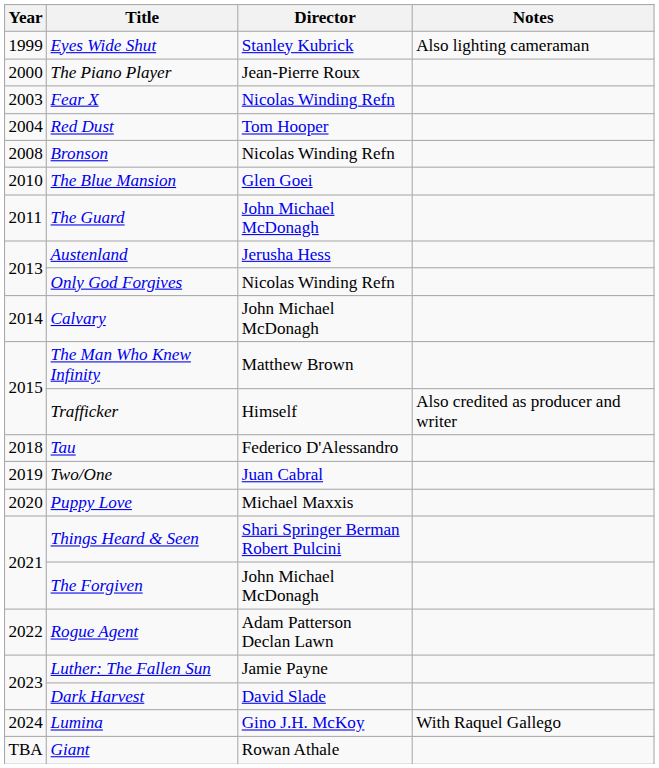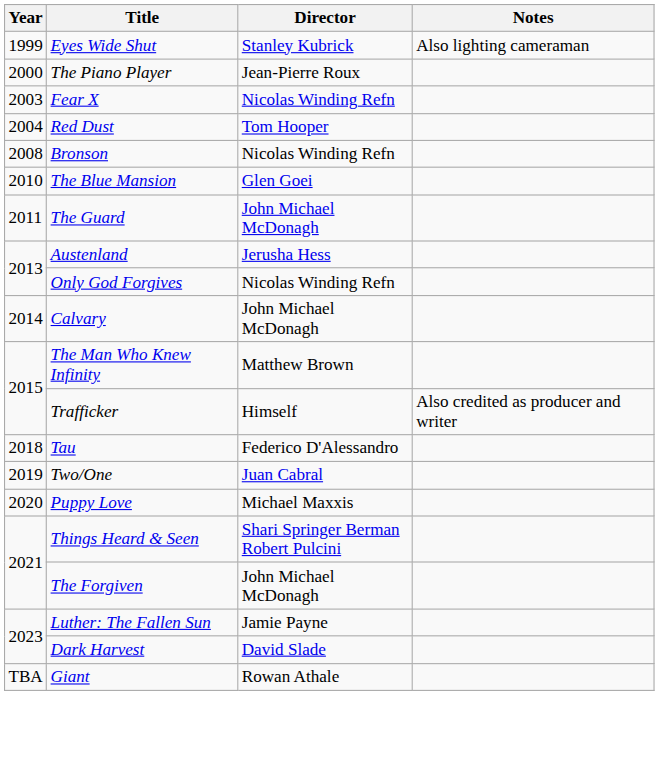 <table class="wikitable">
 <tr>
 <th>Year</th>
 <th>Title</th>
 <th>Director</th>
 <th>Notes</th>
 </tr>
 <tr>
 <td>1999</td>
 <td><em><a href='#'>Eyes Wide Shut</a></em></td>
 <td><a href='#'>Stanley Kubrick</a></td>
 <td>Also lighting cameraman</td>
 </tr>
 <tr>
 <td>2000</td>
 <td><em>The Piano Player</em></td>
 <td>Jean-Pierre Roux</td>
 <td></td>
 </tr>
 <tr>
 <td>2003</td>
 <td><em><a href='#'>Fear X</a></em></td>
 <td><a href='#'>Nicolas Winding Refn</a></td>
 <td></td>
 </tr>
 <tr>
 <td>2004</td>
 <td><em><a href='#'>Red Dust</a></em></td>
 <td><a href='#'>Tom Hooper</a></td>
 <td></td>
 </tr>
 <tr>
 <td>2008</td>
 <td><em><a href='#'>Bronson</a></em></td>
 <td>Nicolas Winding Refn</td>
 <td></td>
 </tr>
 <tr>
 <td>2010</td>
 <td><em><a href='#'>The Blue Mansion</a></em></td>
 <td><a href='#'>Glen Goei</a></td>
 <td></td>
 </tr>
 <tr>
 <td>2011</td>
 <td><em><a href='#'>The Guard</a></em></td>
 <td><a href='#'>John Michael McDonagh</a></td>
 <td></td>
 </tr>
 <tr>
 <td rowspan=2>2013</td>
 <td><em><a href='#'>Austenland</a></em></td>
 <td><a href='#'>Jerusha Hess</a></td>
 <td></td>
 </tr>
 <tr>
 <td><em><a href='#'>Only God Forgives</a></em></td>
 <td>Nicolas Winding Refn</td>
 <td></td>
 </tr>
 <tr>
 <td>2014</td>
 <td><em><a href='#'>Calvary</a></em></td>
 <td>John Michael McDonagh</td>
 <td></td>
 </tr>
 <tr>
 <td rowspan=2>2015</td>
 <td><em><a href='#'>The Man Who Knew Infinity</a></em></td>
 <td>Matthew Brown</td>
 <td></td>
 </tr>
 <tr>
 <td><em>Trafficker</em></td>
 <td>Himself</td>
 <td>Also credited as producer and writer</td>
 </tr>
 <tr>
 <td>2018</td>
 <td><em><a href='#'>Tau</a></em></td>
 <td>Federico D'Alessandro</td>
 <td></td>
 </tr>
 <tr>
 <td>2019</td>
 <td><em>Two/One</em></td>
 <td><a href='#'>Juan Cabral</a></td>
 <td></td>
 </tr>
 <tr>
 <td>2020</td>
 <td><em><a href='#'>Puppy Love</a></em></td>
 <td>Michael Maxxis</td>
 <td></td>
 </tr>
 <tr>
 <td rowspan=2>2021</td>
 <td><em><a href='#'>Things Heard & Seen</a></em></td>
 <td><a href='#'>Shari Springer Berman<br>Robert Pulcini</a></td>
 <td></td>
 </tr>
 <tr>
 <td><em><a href='#'>The Forgiven</a></em></td>
 <td>John Michael McDonagh</td>
 <td></td>
 </tr>
 <tr>
-<td>2022</td>
-<td><em><a href='#'>Rogue Agent</a></em></td>
-<td>Adam Patterson<br>Declan Lawn</td>
-<td></td>
-</tr>
-<tr>
 <td rowspan=2>2023</td>
 <td><em><a href='#'>Luther: The Fallen Sun</a></em></td>
 <td>Jamie Payne</td>
 <td></td>
 </tr>
 <tr>
 <td><em><a href='#'>Dark Harvest</a></em></td>
 <td><a href='#'>David Slade</a></td>
 <td></td>
 </tr>
 <tr>
-<td>2024</td>
-<td><em><a href='#'>Lumina</a></em></td>
-<td><a href='#'>Gino J.H. McKoy</a></td>
-<td>With Raquel Gallego</td>
-</tr>
-<tr>
 <td>TBA</td>
 <td><em><a href='#'>Giant</a></em></td>
 <td>Rowan Athale</td>
 <td></td>
 </tr>
 </table>
